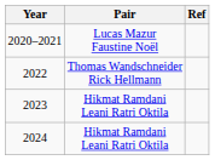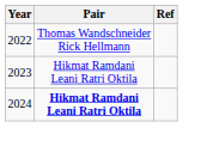 <table class="wikitable" style="text-align:center;">
 <tr>
 <th>Year</th>
 <th>Pair</th>
 <th>Ref</th>
-</tr>
-<tr>
-<td>2020–2021</td>
-<td> <a href='#'>Lucas Mazur</a><br><a href='#'>Faustine Noël</a></td>
-<td></td>
 </tr>
 <tr>
 <td>2022</td>
 <td> <a href='#'>Thomas Wandschneider</a><br><a href='#'>Rick Hellmann</a></td>
 <td></td>
 </tr>
 <tr>
 <td>2023</td>
 <td> <a href='#'>Hikmat Ramdani</a><br><a href='#'>Leani Ratri Oktila</a></td>
 <td></td>
 </tr>
 <tr>
 <td>2024</td>
-<td> <a href='#'>Hikmat Ramdani</a><br><a href='#'>Leani Ratri Oktila</a></td>
+<td><strong> <a href='#'>Hikmat Ramdani</a><br><a href='#'>Leani Ratri Oktila</a></strong></td>
 <td></td>
 </tr>
 </table>
